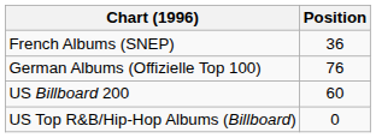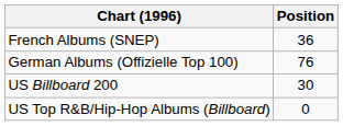 <table class="wikitable sortable">
 <tr>
 <th>Chart (1996)</th>
 <th>Position</th>
 </tr>
 <tr>
 <td>French Albums (SNEP)</td>
 <td align="center">36</td>
 </tr>
 <tr>
 <td>German Albums (Offizielle Top 100)</td>
 <td align="center">76</td>
 </tr>
 <tr>
 <td>US <em>Billboard</em> 200</td>
-<td align="center">60</td>
+<td align="center">30</td>
 </tr>
 <tr>
 <td>US Top R&B/Hip-Hop Albums (<em>Billboard</em>)</td>
 <td align="center">0</td>
 </tr>
 </table>
